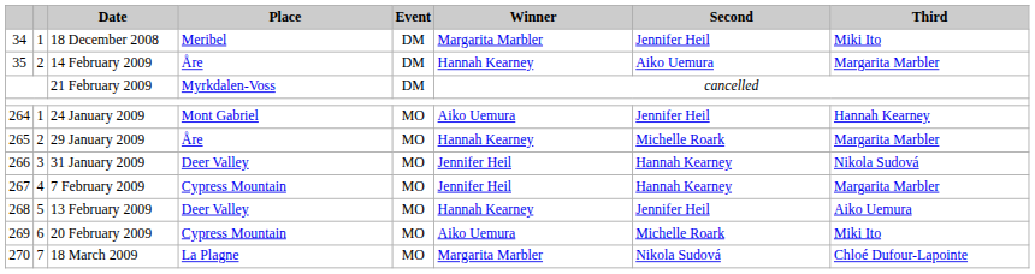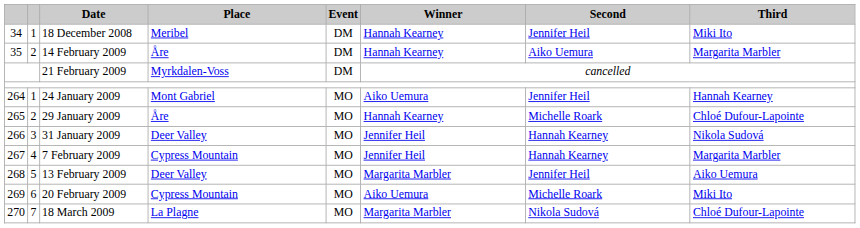 <table class="wikitable plainrowheaders" style="background:#fff; font-size:86%; line-height:16px; border:grey solid 1px; border-collapse:collapse;">
 <tr style="background:#ccc; text-align:center;">
 <th scope="col" style="background:#ccc; width=20 px;"></th>
 <th scope="col" style="background:#ccc; width=30 px;"></th>
 <th scope="col" style="background:#ccc; width:120px;">Date</th>
 <th scope="col" style="background:#ccc; width:200px;">Place</th>
 <th scope="col" style="background:#ccc; width:15px;">Event</th>
 <th scope="col" style="background:#ccc; width:185px;">Winner</th>
 <th scope="col" style="background:#ccc; width:185px;">Second</th>
 <th scope="col" style="background:#ccc; width:185px;">Third</th>
 </tr>
 <tr>
 <td align=center>34</td>
 <td align=center>1</td>
 <td>18 December 2008</td>
 <td> <a href='#'>Meribel</a></td>
 <td align=center>DM</td>
-<td> <a href='#'>Margarita Marbler</a></td>
+<td> <a href='#'>Hannah Kearney</a></td>
 <td> <a href='#'>Jennifer Heil</a></td>
 <td> <a href='#'>Miki Ito</a></td>
 </tr>
 <tr>
 <td align=center>35</td>
 <td align=center>2</td>
 <td>14 February 2009</td>
 <td> <a href='#'>Åre</a></td>
 <td align=center>DM</td>
 <td> <a href='#'>Hannah Kearney</a></td>
 <td> <a href='#'>Aiko Uemura</a></td>
 <td> <a href='#'>Margarita Marbler</a></td>
 </tr>
 <tr>
 <td colspan=2></td>
 <td>21 February 2009</td>
 <td> <a href='#'>Myrkdalen-Voss</a></td>
 <td align=center>DM</td>
 <td colspan=3 align=center><em>cancelled</em></td>
 </tr>
 <tr>
 <td colspan=8></td>
 </tr>
 <tr>
 <td align=center>264</td>
 <td align=center>1</td>
 <td>24 January 2009</td>
 <td> <a href='#'>Mont Gabriel</a></td>
 <td align=center>MO</td>
 <td> <a href='#'>Aiko Uemura</a></td>
 <td> <a href='#'>Jennifer Heil</a></td>
 <td> <a href='#'>Hannah Kearney</a></td>
 </tr>
 <tr>
 <td align=center>265</td>
 <td align=center>2</td>
 <td>29 January 2009</td>
 <td> <a href='#'>Åre</a></td>
 <td align=center>MO</td>
 <td> <a href='#'>Hannah Kearney</a></td>
 <td> <a href='#'>Michelle Roark</a></td>
-<td> <a href='#'>Margarita Marbler</a></td>
+<td> <a href='#'>Chloé Dufour-Lapointe</a></td>
 </tr>
 <tr>
 <td align=center>266</td>
 <td align=center>3</td>
 <td>31 January 2009</td>
 <td> <a href='#'>Deer Valley</a></td>
 <td align=center>MO</td>
 <td> <a href='#'>Jennifer Heil</a></td>
 <td> <a href='#'>Hannah Kearney</a></td>
 <td> <a href='#'>Nikola Sudová</a></td>
 </tr>
 <tr>
 <td align=center>267</td>
 <td align=center>4</td>
 <td>7 February 2009</td>
 <td> <a href='#'>Cypress Mountain</a></td>
 <td align=center>MO</td>
 <td> <a href='#'>Jennifer Heil</a></td>
 <td> <a href='#'>Hannah Kearney</a></td>
 <td> <a href='#'>Margarita Marbler</a></td>
 </tr>
 <tr>
 <td align=center>268</td>
 <td align=center>5</td>
 <td>13 February 2009</td>
 <td> <a href='#'>Deer Valley</a></td>
 <td align=center>MO</td>
-<td> <a href='#'>Hannah Kearney</a></td>
+<td> <a href='#'>Margarita Marbler</a></td>
 <td> <a href='#'>Jennifer Heil</a></td>
 <td> <a href='#'>Aiko Uemura</a></td>
 </tr>
 <tr>
 <td align=center>269</td>
 <td align=center>6</td>
 <td>20 February 2009</td>
 <td> <a href='#'>Cypress Mountain</a></td>
 <td align=center>MO</td>
 <td> <a href='#'>Aiko Uemura</a></td>
 <td> <a href='#'>Michelle Roark</a></td>
 <td> <a href='#'>Miki Ito</a></td>
 </tr>
 <tr>
 <td align=center>270</td>
 <td align=center>7</td>
 <td>18 March 2009</td>
 <td> <a href='#'>La Plagne</a></td>
 <td align=center>MO</td>
 <td> <a href='#'>Margarita Marbler</a></td>
 <td> <a href='#'>Nikola Sudová</a></td>
 <td> <a href='#'>Chloé Dufour-Lapointe</a></td>
 </tr>
 </table>
